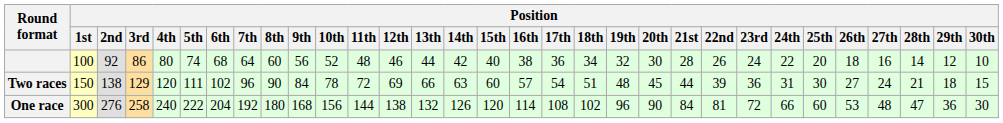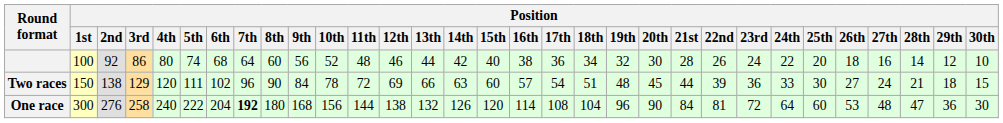 <table class="wikitable" style="font-size:85%; text-align:center">
 <tr>
 <th rowspan=2>Round<br>format</th>
 <th colspan=30>Position</th>
 </tr>
 <tr>
 <th>1st</th>
 <th>2nd</th>
 <th>3rd</th>
 <th>4th</th>
 <th>5th</th>
 <th>6th</th>
 <th>7th</th>
 <th>8th</th>
 <th>9th</th>
 <th>10th</th>
 <th>11th</th>
 <th>12th</th>
 <th>13th</th>
 <th>14th</th>
 <th>15th</th>
 <th>16th</th>
 <th>17th</th>
 <th>18th</th>
 <th>19th</th>
 <th>20th</th>
 <th>21st</th>
 <th>22nd</th>
 <th>23rd</th>
 <th>24th</th>
 <th>25th</th>
 <th>26th</th>
 <th>27th</th>
 <th>28th</th>
 <th>29th</th>
 <th>30th</th>
 </tr>
 <tr>
 <th></th>
 <td style="background: #ffffbf">100</td>
 <td style="background: #dfdfdf">92</td>
 <td style="background: #ffdf9f">86</td>
 <td style="background: #dfffdf">80</td>
 <td style="background: #dfffdf">74</td>
 <td style="background: #dfffdf">68</td>
 <td style="background: #dfffdf">64</td>
 <td style="background: #dfffdf">60</td>
 <td style="background: #dfffdf">56</td>
 <td style="background: #dfffdf">52</td>
 <td style="background: #dfffdf">48</td>
 <td style="background: #dfffdf">46</td>
 <td style="background: #dfffdf">44</td>
 <td style="background: #dfffdf">42</td>
 <td style="background: #dfffdf">40</td>
 <td style="background: #dfffdf">38</td>
 <td style="background: #dfffdf">36</td>
 <td style="background: #dfffdf">34</td>
 <td style="background: #dfffdf">32</td>
 <td style="background: #dfffdf">30</td>
 <td style="background: #dfffdf">28</td>
 <td style="background: #dfffdf">26</td>
 <td style="background: #dfffdf">24</td>
 <td style="background: #dfffdf">22</td>
 <td style="background: #dfffdf">20</td>
 <td style="background: #dfffdf">18</td>
 <td style="background: #dfffdf">16</td>
 <td style="background: #dfffdf">14</td>
 <td style="background: #dfffdf">12</td>
 <td style="background: #dfffdf">10</td>
 </tr>
 <tr>
 <th>Two races</th>
 <td style="background: #ffffbf">150</td>
 <td style="background: #dfdfdf">138</td>
 <td style="background: #ffdf9f">129</td>
 <td style="background: #dfffdf">120</td>
 <td style="background: #dfffdf">111</td>
 <td style="background: #dfffdf">102</td>
 <td style="background: #dfffdf">96</td>
 <td style="background: #dfffdf">90</td>
 <td style="background: #dfffdf">84</td>
 <td style="background: #dfffdf">78</td>
 <td style="background: #dfffdf">72</td>
 <td style="background: #dfffdf">69</td>
 <td style="background: #dfffdf">66</td>
 <td style="background: #dfffdf">63</td>
 <td style="background: #dfffdf">60</td>
 <td style="background: #dfffdf">57</td>
 <td style="background: #dfffdf">54</td>
 <td style="background: #dfffdf">51</td>
 <td style="background: #dfffdf">48</td>
 <td style="background: #dfffdf">45</td>
 <td style="background: #dfffdf">44</td>
 <td style="background: #dfffdf">39</td>
 <td style="background: #dfffdf">36</td>
-<td style="background: #dfffdf">31</td>
+<td style="background: #dfffdf">33</td>
 <td style="background: #dfffdf">30</td>
 <td style="background: #dfffdf">27</td>
 <td style="background: #dfffdf">24</td>
 <td style="background: #dfffdf">21</td>
 <td style="background: #dfffdf">18</td>
 <td style="background: #dfffdf">15</td>
 </tr>
 <tr>
 <th>One race</th>
 <td style="background: #ffffbf">300</td>
 <td style="background: #dfdfdf">276</td>
 <td style="background: #ffdf9f">258</td>
 <td style="background: #dfffdf">240</td>
 <td style="background: #dfffdf">222</td>
 <td style="background: #dfffdf">204</td>
-<td style="background: #dfffdf">192</td>
+<td style="background: #dfffdf"><strong>192</strong></td>
 <td style="background: #dfffdf">180</td>
 <td style="background: #dfffdf">168</td>
 <td style="background: #dfffdf">156</td>
 <td style="background: #dfffdf">144</td>
 <td style="background: #dfffdf">138</td>
 <td style="background: #dfffdf">132</td>
 <td style="background: #dfffdf">126</td>
 <td style="background: #dfffdf">120</td>
 <td style="background: #dfffdf">114</td>
 <td style="background: #dfffdf">108</td>
-<td style="background: #dfffdf">102</td>
+<td style="background: #dfffdf">104</td>
 <td style="background: #dfffdf">96</td>
 <td style="background: #dfffdf">90</td>
 <td style="background: #dfffdf">84</td>
 <td style="background: #dfffdf">81</td>
 <td style="background: #dfffdf">72</td>
-<td style="background: #dfffdf">66</td>
+<td style="background: #dfffdf">64</td>
 <td style="background: #dfffdf">60</td>
 <td style="background: #dfffdf">53</td>
 <td style="background: #dfffdf">48</td>
 <td style="background: #dfffdf">47</td>
 <td style="background: #dfffdf">36</td>
 <td style="background: #dfffdf">30</td>
 </tr>
 </table>
